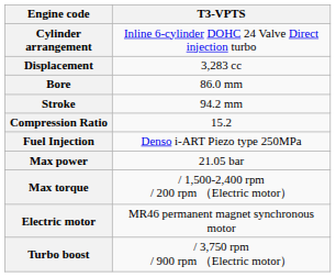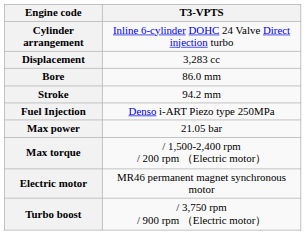 <table class="wikitable" width="70%" style="text-align:center">
 <tr>
 <th>Engine code</th>
 <th>T3-VPTS</th>
 </tr>
 <tr>
 <th>Cylinder arrangement</th>
 <td><a href='#'>Inline 6-cylinder</a> <a href='#'>DOHC</a> 24 Valve <a href='#'>Direct injection</a> turbo</td>
 </tr>
 <tr>
 <th>Displacement</th>
 <td>3,283 cc</td>
 </tr>
 <tr>
 <th>Bore</th>
 <td>86.0 mm</td>
 </tr>
 <tr>
 <th>Stroke</th>
 <td>94.2 mm</td>
 </tr>
 <tr>
-<th>Compression Ratio</th>
-<td>15.2</td>
-</tr>
-<tr>
 <th>Fuel Injection</th>
 <td><a href='#'>Denso</a> i-ART Piezo type 250MPa</td>
 </tr>
 <tr>
 <th>Max power</th>
 <td>21.05 bar</td>
 </tr>
 <tr>
 <th>Max torque</th>
 <td>/ 1,500-2,400 rpm<br>/ 200 rpm （Electric motor）</td>
 </tr>
 <tr>
 <th>Electric motor</th>
 <td>MR46 permanent magnet synchronous motor</td>
 </tr>
 <tr>
 <th>Turbo boost</th>
 <td>/ 3,750 rpm<br>/ 900 rpm （Electric motor）</td>
 </tr>
 </table>
